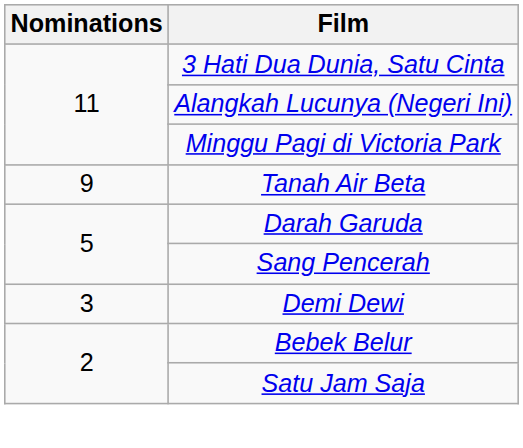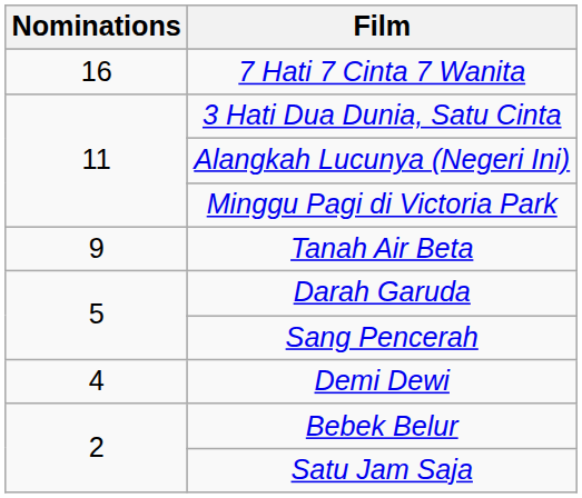 <table class="wikitable">
 <tr>
 <th>Nominations</th>
 <th>Film</th>
+</tr>
+<tr>
+<td style="text-align:center">16</td>
+<td style="text-align:center"><em><a href='#'>7 Hati 7 Cinta 7 Wanita</a></em></td>
 </tr>
 <tr>
 <td style="text-align:center" rowspan= "3">11</td>
 <td style="text-align:center"><em><a href='#'>3 Hati Dua Dunia, Satu Cinta</a></em></td>
 </tr>
 <tr>
 <td style="text-align:center"><em><a href='#'>Alangkah Lucunya (Negeri Ini)</a></em></td>
 </tr>
 <tr>
 <td style="text-align:center"><em><a href='#'>Minggu Pagi di Victoria Park</a></em></td>
 </tr>
 <tr>
 <td style="text-align:center">9</td>
 <td style="text-align:center"><em><a href='#'>Tanah Air Beta</a></em></td>
 </tr>
 <tr>
 <td style="text-align:center" rowspan= "2">5</td>
 <td style="text-align:center"><em><a href='#'>Darah Garuda</a></em></td>
 </tr>
 <tr>
 <td style="text-align:center"><em><a href='#'>Sang Pencerah</a></em></td>
 </tr>
 <tr>
-<td style="text-align:center">3</td>
+<td style="text-align:center">4</td>
 <td style="text-align:center"><em><a href='#'>Demi Dewi</a></em></td>
 </tr>
 <tr>
 <td style="text-align:center" rowspan= "2">2</td>
 <td style="text-align:center"><em><a href='#'>Bebek Belur</a></em></td>
 </tr>
 <tr>
 <td style="text-align:center"><em><a href='#'>Satu Jam Saja</a></em></td>
 </tr>
 </table>
